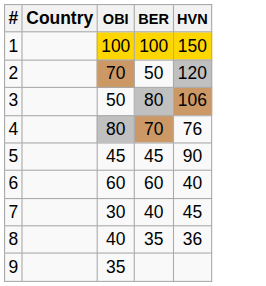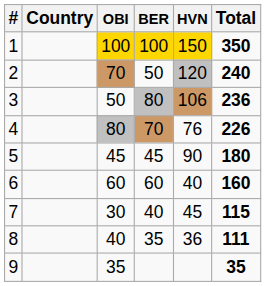 <table class="wikitable sortable" style="text-align:center;">
 <tr>
 <th>#</th>
 <th>Country</th>
 <th><small>OBI</small></th>
 <th><small>BER </small></th>
 <th><small>HVN</small></th>
+<th>Total</th>
 </tr>
 <tr>
 <td>1</td>
 <td align=left></td>
 <td bgcolor=gold>100</td>
 <td bgcolor=gold>100</td>
 <td bgcolor=gold>150</td>
+<td><strong>350</strong></td>
 </tr>
 <tr>
 <td>2</td>
 <td align=left></td>
 <td bgcolor=cc9966>70</td>
 <td>50</td>
 <td bgcolor=silver>120</td>
+<td><strong>240</strong></td>
 </tr>
 <tr>
 <td>3</td>
 <td align=left></td>
 <td>50</td>
 <td bgcolor=silver>80</td>
 <td bgcolor=cc9966>106</td>
+<td><strong>236</strong></td>
 </tr>
 <tr>
 <td>4</td>
 <td align=left></td>
 <td bgcolor=silver>80</td>
 <td bgcolor=cc9966>70</td>
 <td>76</td>
+<td><strong>226</strong></td>
 </tr>
 <tr>
 <td>5</td>
 <td align=left></td>
 <td>45</td>
 <td>45</td>
 <td>90</td>
+<td><strong>180</strong></td>
 </tr>
 <tr>
 <td>6</td>
 <td align=left></td>
 <td>60</td>
 <td>60</td>
 <td>40</td>
+<td><strong>160</strong></td>
 </tr>
 <tr>
 <td>7</td>
 <td align=left></td>
 <td>30</td>
 <td>40</td>
 <td>45</td>
+<td><strong>115</strong></td>
 </tr>
 <tr>
 <td>8</td>
 <td align=left></td>
 <td>40</td>
 <td>35</td>
 <td>36</td>
+<td><strong>111</strong></td>
 </tr>
 <tr>
 <td>9</td>
 <td align=left></td>
 <td>35</td>
 <td></td>
 <td></td>
+<td><strong>35</strong></td>
 </tr>
 </table>
